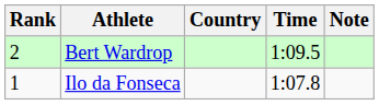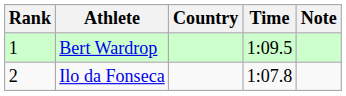 <table class="wikitable sortable">
 <tr>
 <th>Rank</th>
 <th>Athlete</th>
 <th>Country</th>
 <th>Time</th>
 <th>Note</th>
 </tr>
 <tr bgcolor=#CCFFCC>
-<td>2</td>
+<td>1</td>
 <td><a href='#'>Bert Wardrop</a></td>
 <td></td>
 <td>1:09.5</td>
 <td></td>
 </tr>
 <tr>
-<td>1</td>
+<td>2</td>
 <td><a href='#'>Ilo da Fonseca</a></td>
 <td></td>
 <td>1:07.8</td>
 <td></td>
 </tr>
 </table>
